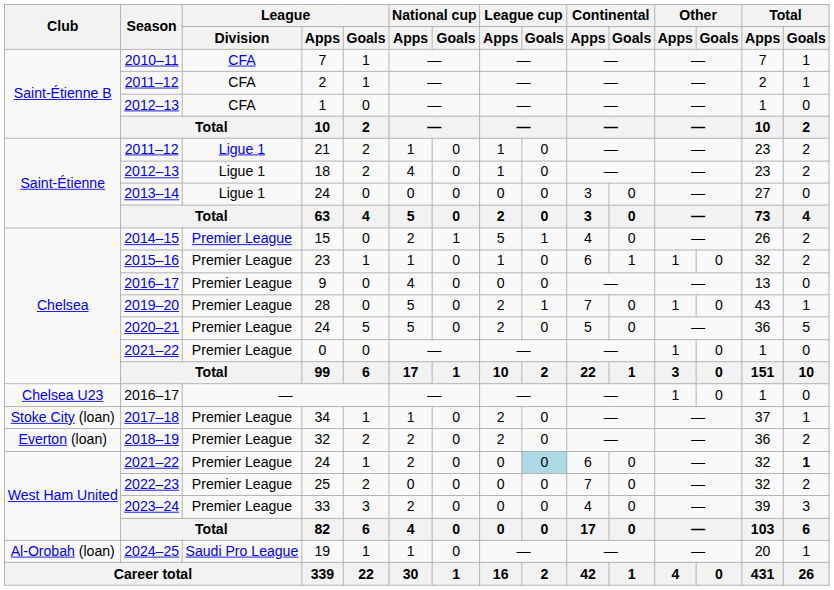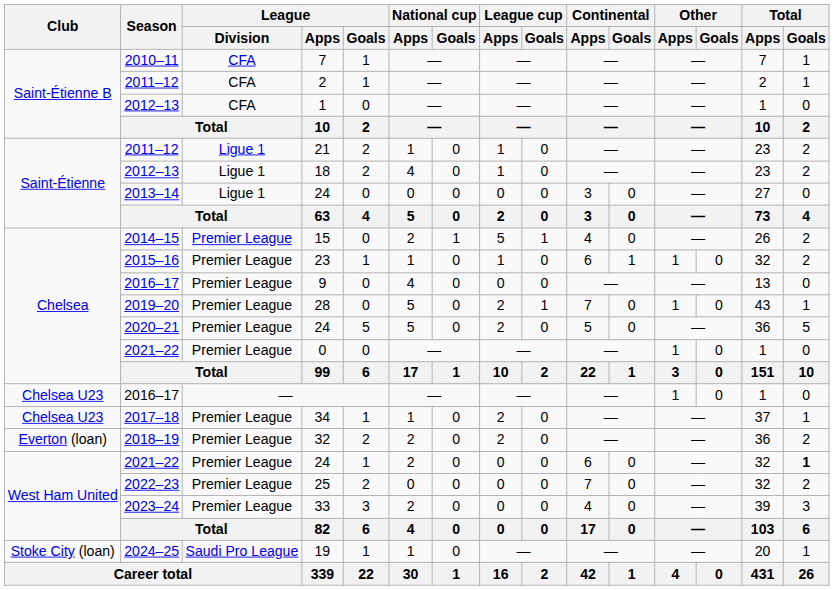 <table class=wikitable style="text-align:center">
 <tr>
 <th rowspan=2>Club</th>
 <th rowspan=2>Season</th>
 <th colspan=3>League</th>
 <th colspan=2>National cup</th>
 <th colspan=2>League cup</th>
 <th colspan=2>Continental</th>
 <th colspan=2>Other</th>
 <th colspan=2>Total</th>
 </tr>
 <tr>
 <th>Division</th>
 <th>Apps</th>
 <th>Goals</th>
 <th>Apps</th>
 <th>Goals</th>
 <th>Apps</th>
 <th>Goals</th>
 <th>Apps</th>
 <th>Goals</th>
 <th>Apps</th>
 <th>Goals</th>
 <th>Apps</th>
 <th>Goals</th>
 </tr>
 <tr>
 <td rowspan=4><a href='#'>Saint-Étienne B</a></td>
 <td><a href='#'>2010–11</a></td>
 <td><a href='#'>CFA</a></td>
 <td>7</td>
 <td>1</td>
 <td colspan=2>—</td>
 <td colspan=2>—</td>
 <td colspan=2>—</td>
 <td colspan=2>—</td>
 <td>7</td>
 <td>1</td>
 </tr>
 <tr>
 <td><a href='#'>2011–12</a></td>
 <td>CFA</td>
 <td>2</td>
 <td>1</td>
 <td colspan=2>—</td>
 <td colspan=2>—</td>
 <td colspan=2>—</td>
 <td colspan=2>—</td>
 <td>2</td>
 <td>1</td>
 </tr>
 <tr>
 <td><a href='#'>2012–13</a></td>
 <td>CFA</td>
 <td>1</td>
 <td>0</td>
 <td colspan=2>—</td>
 <td colspan=2>—</td>
 <td colspan=2>—</td>
 <td colspan=2>—</td>
 <td>1</td>
 <td>0</td>
 </tr>
 <tr>
 <th colspan=2>Total</th>
 <th>10</th>
 <th>2</th>
 <th colspan=2>—</th>
 <th colspan=2>—</th>
 <th colspan=2>—</th>
 <th colspan=2>—</th>
 <th>10</th>
 <th>2</th>
 </tr>
 <tr>
 <td rowspan=4><a href='#'>Saint-Étienne</a></td>
 <td><a href='#'>2011–12</a></td>
 <td><a href='#'>Ligue 1</a></td>
 <td>21</td>
 <td>2</td>
 <td>1</td>
 <td>0</td>
 <td>1</td>
 <td>0</td>
 <td colspan=2>—</td>
 <td colspan=2>—</td>
 <td>23</td>
 <td>2</td>
 </tr>
 <tr>
 <td><a href='#'>2012–13</a></td>
 <td>Ligue 1</td>
 <td>18</td>
 <td>2</td>
 <td>4</td>
 <td>0</td>
 <td>1</td>
 <td>0</td>
 <td colspan=2>—</td>
 <td colspan=2>—</td>
 <td>23</td>
 <td>2</td>
 </tr>
 <tr>
 <td><a href='#'>2013–14</a></td>
 <td>Ligue 1</td>
 <td>24</td>
 <td>0</td>
 <td>0</td>
 <td>0</td>
 <td>0</td>
 <td>0</td>
 <td>3</td>
 <td>0</td>
 <td colspan=2>—</td>
 <td>27</td>
 <td>0</td>
 </tr>
 <tr>
 <th colspan=2>Total</th>
 <th>63</th>
 <th>4</th>
 <th>5</th>
 <th>0</th>
 <th>2</th>
 <th>0</th>
 <th>3</th>
 <th>0</th>
 <th colspan=2>—</th>
 <th>73</th>
 <th>4</th>
 </tr>
 <tr>
 <td rowspan=7><a href='#'>Chelsea</a></td>
 <td><a href='#'>2014–15</a></td>
 <td><a href='#'>Premier League</a></td>
 <td>15</td>
 <td>0</td>
 <td>2</td>
 <td>1</td>
 <td>5</td>
 <td>1</td>
 <td>4</td>
 <td>0</td>
 <td colspan=2>—</td>
 <td>26</td>
 <td>2</td>
 </tr>
 <tr>
 <td><a href='#'>2015–16</a></td>
 <td>Premier League</td>
 <td>23</td>
 <td>1</td>
 <td>1</td>
 <td>0</td>
 <td>1</td>
 <td>0</td>
 <td>6</td>
 <td>1</td>
 <td>1</td>
 <td>0</td>
 <td>32</td>
 <td>2</td>
 </tr>
 <tr>
 <td><a href='#'>2016–17</a></td>
 <td>Premier League</td>
 <td>9</td>
 <td>0</td>
 <td>4</td>
 <td>0</td>
 <td>0</td>
 <td>0</td>
 <td colspan=2>—</td>
 <td colspan=2>—</td>
 <td>13</td>
 <td>0</td>
 </tr>
 <tr>
 <td><a href='#'>2019–20</a></td>
 <td>Premier League</td>
 <td>28</td>
 <td>0</td>
 <td>5</td>
 <td>0</td>
 <td>2</td>
 <td>1</td>
 <td>7</td>
 <td>0</td>
 <td>1</td>
 <td>0</td>
 <td>43</td>
 <td>1</td>
 </tr>
 <tr>
 <td><a href='#'>2020–21</a></td>
 <td>Premier League</td>
 <td>24</td>
 <td>5</td>
 <td>5</td>
 <td>0</td>
 <td>2</td>
 <td>0</td>
 <td>5</td>
 <td>0</td>
 <td colspan=2>—</td>
 <td>36</td>
 <td>5</td>
 </tr>
 <tr>
 <td><a href='#'>2021–22</a></td>
 <td>Premier League</td>
 <td>0</td>
 <td>0</td>
 <td colspan=2>—</td>
 <td colspan=2>—</td>
 <td colspan=2>—</td>
 <td>1</td>
 <td>0</td>
 <td>1</td>
 <td>0</td>
 </tr>
 <tr>
 <th colspan=2>Total</th>
 <th>99</th>
 <th>6</th>
 <th>17</th>
 <th>1</th>
 <th>10</th>
 <th>2</th>
 <th>22</th>
 <th>1</th>
 <th>3</th>
 <th>0</th>
 <th>151</th>
 <th>10</th>
 </tr>
 <tr>
 <td><a href='#'>Chelsea U23</a></td>
 <td>2016–17</td>
 <td colspan=3>—</td>
 <td colspan=2>—</td>
 <td colspan=2>—</td>
 <td colspan=2>—</td>
 <td>1</td>
 <td>0</td>
 <td>1</td>
 <td>0</td>
 </tr>
 <tr>
-<td><a href='#'>Stoke City</a> (loan)</td>
+<td><a href='#'>Chelsea U23</a></td>
 <td><a href='#'>2017–18</a></td>
 <td>Premier League</td>
 <td>34</td>
 <td>1</td>
 <td>1</td>
 <td>0</td>
 <td>2</td>
 <td>0</td>
 <td colspan=2>—</td>
 <td colspan=2>—</td>
 <td>37</td>
 <td>1</td>
 </tr>
 <tr>
 <td><a href='#'>Everton</a> (loan)</td>
 <td><a href='#'>2018–19</a></td>
 <td>Premier League</td>
 <td>32</td>
 <td>2</td>
 <td>2</td>
 <td>0</td>
 <td>2</td>
 <td>0</td>
 <td colspan=2>—</td>
 <td colspan=2>—</td>
 <td>36</td>
 <td>2</td>
 </tr>
 <tr>
 <td rowspan=4><a href='#'>West Ham United</a></td>
 <td><a href='#'>2021–22</a></td>
 <td>Premier League</td>
 <td>24</td>
 <td>1</td>
 <td>2</td>
 <td>0</td>
 <td>0</td>
-<td style="background: lightblue;">0</td>
+<td>0</td>
 <td>6</td>
 <td>0</td>
 <td colspan=2>—</td>
 <td>32</td>
 <td><strong>1</strong></td>
 </tr>
 <tr>
 <td><a href='#'>2022–23</a></td>
 <td>Premier League</td>
 <td>25</td>
 <td>2</td>
 <td>0</td>
 <td>0</td>
 <td>0</td>
 <td>0</td>
 <td>7</td>
 <td>0</td>
 <td colspan=2>—</td>
 <td>32</td>
 <td>2</td>
 </tr>
 <tr>
 <td><a href='#'>2023–24</a></td>
 <td>Premier League</td>
 <td>33</td>
 <td>3</td>
 <td>2</td>
 <td>0</td>
 <td>0</td>
 <td>0</td>
 <td>4</td>
 <td>0</td>
 <td colspan=2>—</td>
 <td>39</td>
 <td>3</td>
 </tr>
 <tr>
 <th colspan=2>Total</th>
 <th>82</th>
 <th>6</th>
 <th>4</th>
 <th>0</th>
 <th>0</th>
 <th>0</th>
 <th>17</th>
 <th>0</th>
 <th colspan=2>—</th>
 <th>103</th>
 <th>6</th>
 </tr>
 <tr>
-<td><a href='#'>Al-Orobah</a> (loan)</td>
+<td><a href='#'>Stoke City</a> (loan)</td>
 <td><a href='#'>2024–25</a></td>
 <td><a href='#'>Saudi Pro League</a></td>
 <td>19</td>
 <td>1</td>
 <td>1</td>
 <td>0</td>
 <td colspan=2>—</td>
 <td colspan=2>—</td>
 <td colspan=2>—</td>
 <td>20</td>
 <td>1</td>
 </tr>
 <tr>
 <th colspan=3>Career total</th>
 <th>339</th>
 <th>22</th>
 <th>30</th>
 <th>1</th>
 <th>16</th>
 <th>2</th>
 <th>42</th>
 <th>1</th>
 <th>4</th>
 <th>0</th>
 <th>431</th>
 <th>26</th>
 </tr>
 </table>
